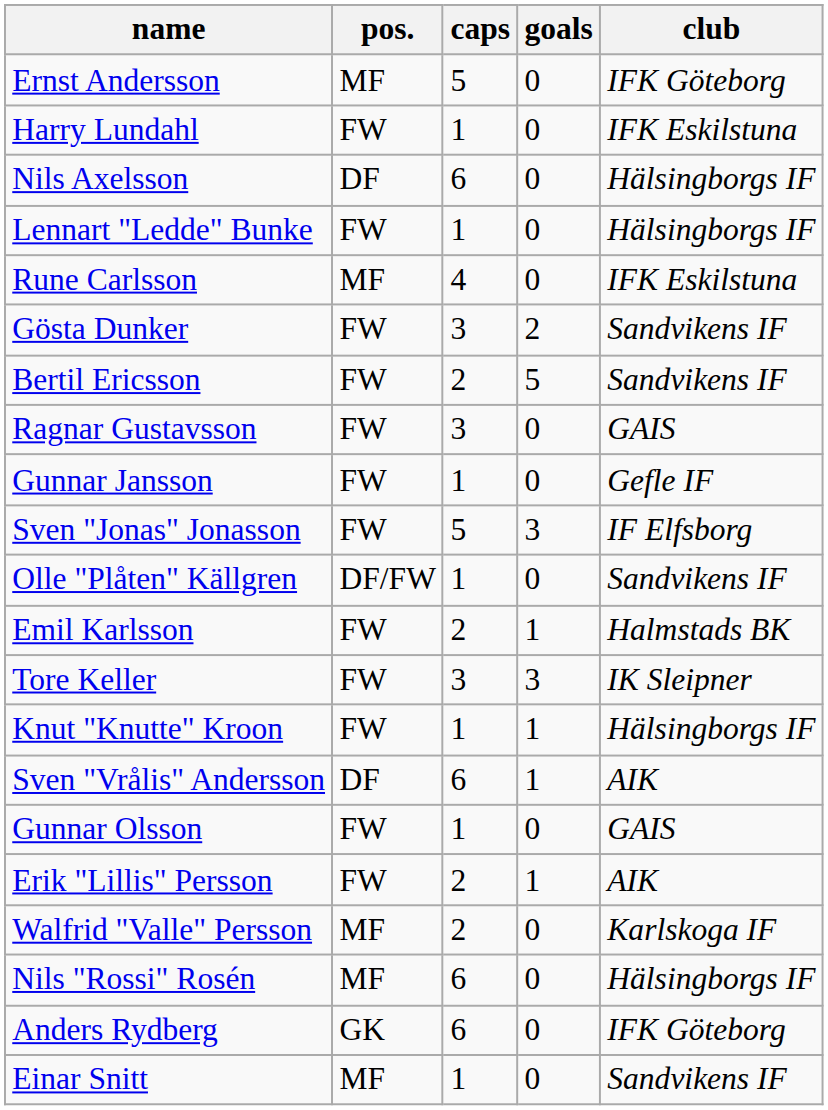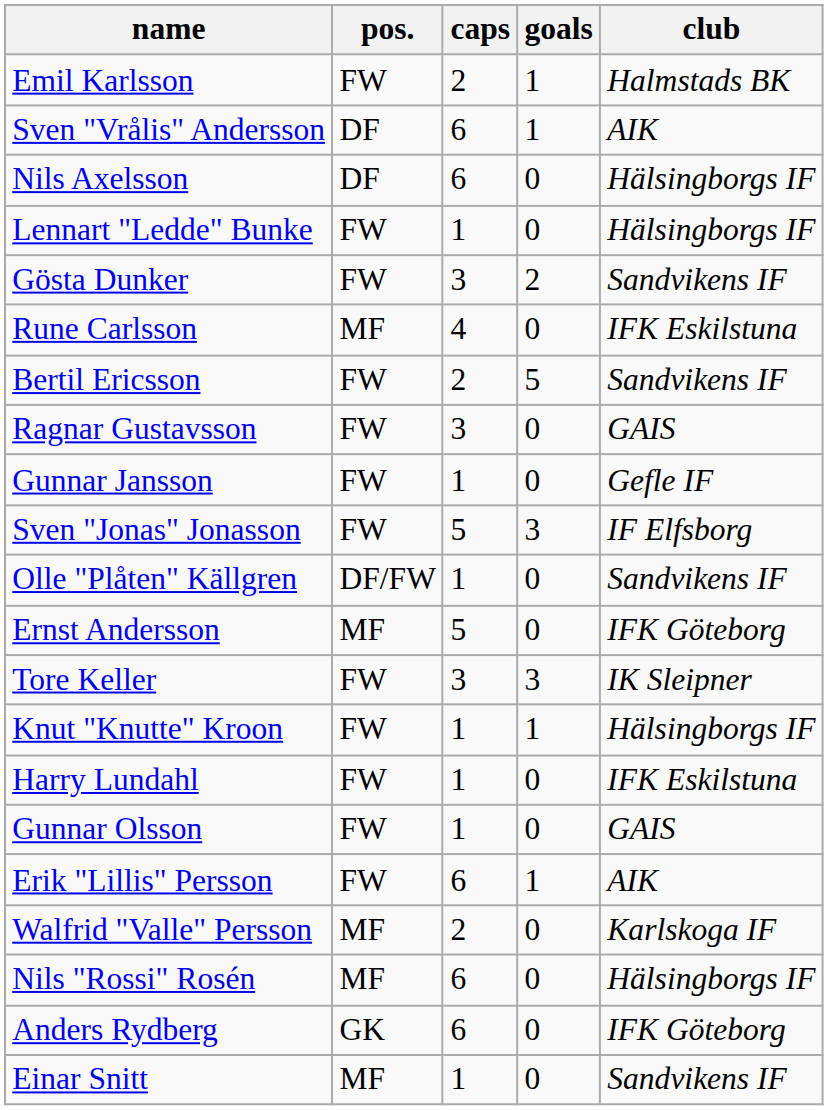 <table class="wikitable" border="1">
 <tr>
 <th>name</th>
 <th>pos.</th>
 <th>caps</th>
 <th>goals</th>
 <th>club</th>
 </tr>
 <tr>
-<td><a href='#'>Ernst Andersson</a></td>
-<td>MF</td>
-<td>5</td>
-<td>0</td>
-<td><em>IFK Göteborg</em></td>
+<td><a href='#'>Emil Karlsson</a></td>
+<td>FW</td>
+<td>2</td>
+<td>1</td>
+<td><em>Halmstads BK</em></td>
 </tr>
 <tr>
-<td><a href='#'>Harry Lundahl</a></td>
-<td>FW</td>
+<td><a href='#'>Sven "Vrålis" Andersson</a></td>
+<td>DF</td>
+<td>6</td>
 <td>1</td>
-<td>0</td>
-<td><em>IFK Eskilstuna</em></td>
+<td><em>AIK</em></td>
 </tr>
 <tr>
 <td><a href='#'>Nils Axelsson</a></td>
 <td>DF</td>
 <td>6</td>
 <td>0</td>
 <td><em>Hälsingborgs IF</em></td>
 </tr>
 <tr>
 <td><a href='#'>Lennart "Ledde" Bunke</a></td>
 <td>FW</td>
 <td>1</td>
 <td>0</td>
 <td><em>Hälsingborgs IF</em></td>
 </tr>
 <tr>
+<td><a href='#'>Gösta Dunker</a></td>
+<td>FW</td>
+<td>3</td>
+<td>2</td>
+<td><em>Sandvikens IF</em></td>
+</tr>
+<tr>
 <td><a href='#'>Rune Carlsson</a></td>
 <td>MF</td>
 <td>4</td>
 <td>0</td>
 <td><em>IFK Eskilstuna</em></td>
-</tr>
-<tr>
-<td><a href='#'>Gösta Dunker</a></td>
-<td>FW</td>
-<td>3</td>
-<td>2</td>
-<td><em>Sandvikens IF</em></td>
 </tr>
 <tr>
 <td><a href='#'>Bertil Ericsson</a></td>
 <td>FW</td>
 <td>2</td>
 <td>5</td>
 <td><em>Sandvikens IF</em></td>
 </tr>
 <tr>
 <td><a href='#'>Ragnar Gustavsson</a></td>
 <td>FW</td>
 <td>3</td>
 <td>0</td>
 <td><em>GAIS</em></td>
 </tr>
 <tr>
 <td><a href='#'>Gunnar Jansson</a></td>
 <td>FW</td>
 <td>1</td>
 <td>0</td>
 <td><em>Gefle IF</em></td>
 </tr>
 <tr>
 <td><a href='#'>Sven "Jonas" Jonasson</a></td>
 <td>FW</td>
 <td>5</td>
 <td>3</td>
 <td><em>IF Elfsborg</em></td>
 </tr>
 <tr>
 <td><a href='#'>Olle "Plåten" Källgren</a></td>
 <td>DF/FW</td>
 <td>1</td>
 <td>0</td>
 <td><em>Sandvikens IF</em></td>
 </tr>
 <tr>
-<td><a href='#'>Emil Karlsson</a></td>
-<td>FW</td>
-<td>2</td>
-<td>1</td>
-<td><em>Halmstads BK</em></td>
+<td><a href='#'>Ernst Andersson</a></td>
+<td>MF</td>
+<td>5</td>
+<td>0</td>
+<td><em>IFK Göteborg</em></td>
 </tr>
 <tr>
 <td><a href='#'>Tore Keller</a></td>
 <td>FW</td>
 <td>3</td>
 <td>3</td>
 <td><em>IK Sleipner</em></td>
 </tr>
 <tr>
 <td><a href='#'>Knut "Knutte" Kroon</a></td>
 <td>FW</td>
 <td>1</td>
 <td>1</td>
 <td><em>Hälsingborgs IF</em></td>
 </tr>
 <tr>
-<td><a href='#'>Sven "Vrålis" Andersson</a></td>
-<td>DF</td>
-<td>6</td>
+<td><a href='#'>Harry Lundahl</a></td>
+<td>FW</td>
 <td>1</td>
-<td><em>AIK</em></td>
+<td>0</td>
+<td><em>IFK Eskilstuna</em></td>
 </tr>
 <tr>
 <td><a href='#'>Gunnar Olsson</a></td>
 <td>FW</td>
 <td>1</td>
 <td>0</td>
 <td><em>GAIS</em></td>
 </tr>
 <tr>
 <td><a href='#'>Erik "Lillis" Persson</a></td>
 <td>FW</td>
-<td>2</td>
+<td>6</td>
 <td>1</td>
 <td><em>AIK</em></td>
 </tr>
 <tr>
 <td><a href='#'>Walfrid "Valle" Persson</a></td>
 <td>MF</td>
 <td>2</td>
 <td>0</td>
 <td><em>Karlskoga IF</em></td>
 </tr>
 <tr>
 <td><a href='#'>Nils "Rossi" Rosén</a></td>
 <td>MF</td>
 <td>6</td>
 <td>0</td>
 <td><em>Hälsingborgs IF</em></td>
 </tr>
 <tr>
 <td><a href='#'>Anders Rydberg</a></td>
 <td>GK</td>
 <td>6</td>
 <td>0</td>
 <td><em>IFK Göteborg</em></td>
 </tr>
 <tr>
 <td><a href='#'>Einar Snitt</a></td>
 <td>MF</td>
 <td>1</td>
 <td>0</td>
 <td><em>Sandvikens IF</em></td>
 </tr>
 </table>
